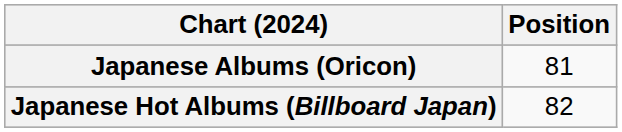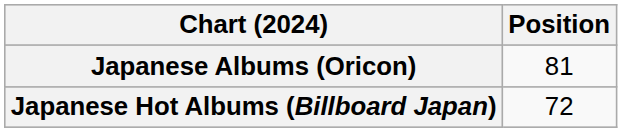 <table class="wikitable sortable plainrowheaders" style="text-align:center">
 <tr>
 <th scope="col">Chart (2024)</th>
 <th scope="col">Position</th>
 </tr>
 <tr>
 <th scope="row">Japanese Albums (Oricon)</th>
 <td>81</td>
 </tr>
 <tr>
 <th scope="row">Japanese Hot Albums (<em>Billboard Japan</em>)</th>
-<td>82</td>
+<td>72</td>
 </tr>
 </table>
